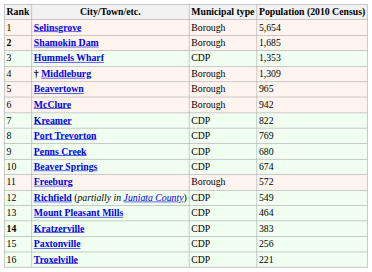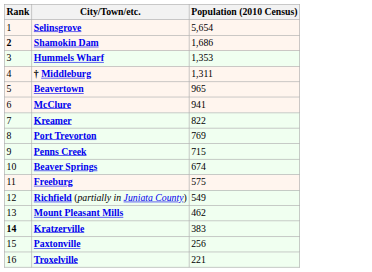 <table class="wikitable sortable">
 <tr>
 <th>Rank</th>
 <th>City/Town/etc.</th>
-<th>Municipal type</th>
 <th>Population (2010 Census)</th>
 </tr>
 <tr style="background-color:#FFF5EE;">
 <td>1</td>
 <td><strong><a href='#'>Selinsgrove</a></strong></td>
-<td>Borough</td>
 <td>5,654</td>
 </tr>
 <tr style="background-color:#FFF5EE;">
 <td><strong>2</strong></td>
 <td><strong><a href='#'>Shamokin Dam</a></strong></td>
-<td>Borough</td>
-<td>1,685</td>
+<td>1,686</td>
 </tr>
 <tr style="background-color:#F0FFF0;">
 <td>3</td>
 <td><strong><a href='#'>Hummels Wharf</a></strong></td>
-<td>CDP</td>
 <td>1,353</td>
 </tr>
 <tr style="background-color:#FFF5EE;">
 <td>4</td>
 <td><strong>†</strong> <strong><a href='#'>Middleburg</a></strong></td>
-<td>Borough</td>
-<td>1,309</td>
+<td>1,311</td>
 </tr>
 <tr style="background-color:#FFF5EE;">
 <td>5</td>
 <td><strong><a href='#'>Beavertown</a></strong></td>
-<td>Borough</td>
 <td>965</td>
 </tr>
 <tr style="background-color:#FFF5EE;">
 <td>6</td>
 <td><strong><a href='#'>McClure</a></strong></td>
-<td>Borough</td>
-<td>942</td>
+<td>941</td>
 </tr>
 <tr style="background-color:#F0FFF0;">
 <td>7</td>
 <td><strong><a href='#'>Kreamer</a></strong></td>
-<td>CDP</td>
 <td>822</td>
 </tr>
 <tr style="background-color:#F0FFF0;">
 <td>8</td>
 <td><strong><a href='#'>Port Trevorton</a></strong></td>
-<td>CDP</td>
 <td>769</td>
 </tr>
 <tr style="background-color:#F0FFF0;">
 <td>9</td>
 <td><strong><a href='#'>Penns Creek</a></strong></td>
-<td>CDP</td>
-<td>680</td>
+<td>715</td>
 </tr>
 <tr style="background-color:#F0FFF0;">
 <td>10</td>
 <td><strong><a href='#'>Beaver Springs</a></strong></td>
-<td>CDP</td>
 <td>674</td>
 </tr>
 <tr style="background-color:#FFF5EE;">
 <td>11</td>
 <td><strong><a href='#'>Freeburg</a></strong></td>
-<td>Borough</td>
-<td>572</td>
+<td>575</td>
 </tr>
 <tr style="background-color:#F0FFF0;">
 <td>12</td>
 <td><strong><a href='#'>Richfield</a></strong> (<em>partially in <a href='#'>Juniata County</a></em>)</td>
-<td>CDP</td>
 <td>549</td>
 </tr>
 <tr style="background-color:#F0FFF0;">
 <td>13</td>
 <td><strong><a href='#'>Mount Pleasant Mills</a></strong></td>
-<td>CDP</td>
-<td>464</td>
+<td>462</td>
 </tr>
 <tr style="background-color:#F0FFF0;">
 <td><strong>14</strong></td>
 <td><strong><a href='#'>Kratzerville</a></strong></td>
-<td>CDP</td>
 <td>383</td>
 </tr>
 <tr style="background-color:#F0FFF0;">
 <td>15</td>
 <td><strong><a href='#'>Paxtonville</a></strong></td>
-<td>CDP</td>
 <td>256</td>
 </tr>
 <tr style="background-color:#F0FFF0;">
 <td>16</td>
 <td><strong><a href='#'>Troxelville</a></strong></td>
-<td>CDP</td>
 <td>221</td>
 </tr>
 </table>
